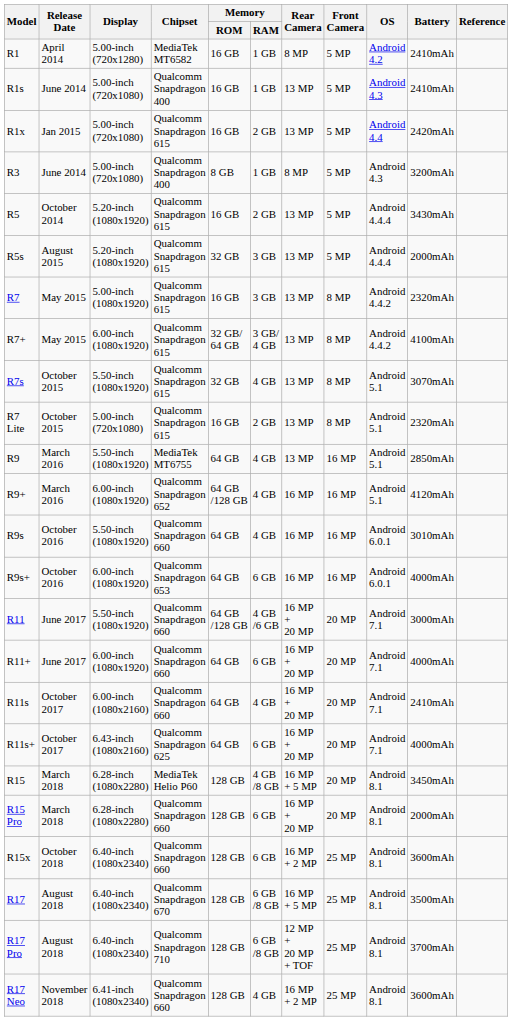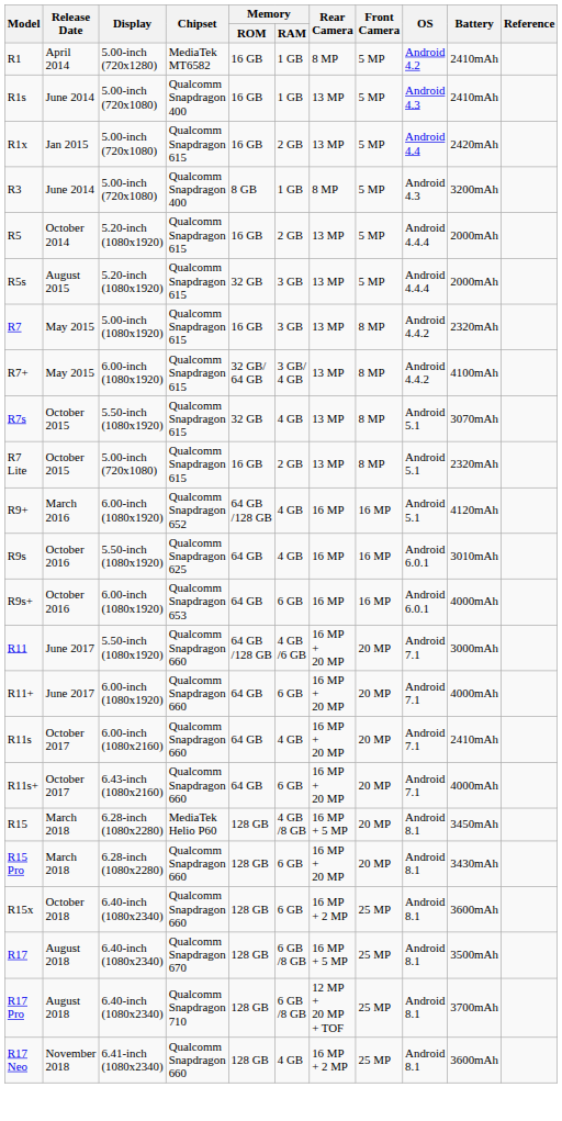 <table class="wikitable sortable">
 <tr>
 <th rowspan="2">Model</th>
 <th rowspan="2">Release Date</th>
 <th rowspan="2">Display</th>
 <th rowspan="2">Chipset</th>
 <th colspan="2">Memory</th>
 <th rowspan="2">Rear Camera</th>
 <th rowspan="2">Front Camera</th>
 <th rowspan="2">OS</th>
 <th rowspan="2">Battery</th>
 <th rowspan="2">Reference</th>
 </tr>
 <tr>
 <th>ROM</th>
 <th>RAM</th>
 </tr>
 <tr>
 <td>R1</td>
 <td>April 2014</td>
 <td>5.00-inch (720x1280)</td>
 <td>MediaTek MT6582</td>
 <td>16 GB</td>
 <td>1 GB</td>
 <td>8 MP</td>
 <td>5 MP</td>
 <td><a href='#'>Android 4.2</a></td>
 <td>2410mAh</td>
 <td></td>
 </tr>
 <tr>
 <td>R1s</td>
 <td>June 2014</td>
 <td>5.00-inch<br>(720x1080)</td>
 <td>Qualcomm Snapdragon 400</td>
 <td>16 GB</td>
 <td>1 GB</td>
 <td>13 MP</td>
 <td>5 MP</td>
 <td><a href='#'>Android 4.3</a></td>
 <td>2410mAh</td>
 <td></td>
 </tr>
 <tr>
 <td>R1x</td>
 <td>Jan 2015</td>
 <td>5.00-inch<br>(720x1080)</td>
 <td>Qualcomm Snapdragon 615</td>
 <td>16 GB</td>
 <td>2 GB</td>
 <td>13 MP</td>
 <td>5 MP</td>
 <td><a href='#'>Android 4.4</a></td>
 <td>2420mAh</td>
 <td></td>
 </tr>
 <tr>
 <td>R3</td>
 <td>June 2014</td>
 <td>5.00-inch<br>(720x1080)</td>
 <td>Qualcomm Snapdragon 400</td>
 <td>8 GB</td>
 <td>1 GB</td>
 <td>8 MP</td>
 <td>5 MP</td>
 <td>Android 4.3</td>
 <td>3200mAh</td>
 <td></td>
 </tr>
 <tr>
 <td>R5</td>
 <td>October 2014</td>
 <td>5.20-inch (1080x1920)</td>
 <td>Qualcomm Snapdragon 615</td>
 <td>16 GB</td>
 <td>2 GB</td>
 <td>13 MP</td>
 <td>5 MP</td>
 <td>Android 4.4.4</td>
-<td>3430mAh</td>
+<td>2000mAh</td>
 <td></td>
 </tr>
 <tr>
 <td>R5s</td>
 <td>August 2015</td>
 <td>5.20-inch (1080x1920)</td>
 <td>Qualcomm Snapdragon 615</td>
 <td>32 GB</td>
 <td>3 GB</td>
 <td>13 MP</td>
 <td>5 MP</td>
 <td>Android 4.4.4</td>
 <td>2000mAh</td>
 <td></td>
 </tr>
 <tr>
 <td><a href='#'>R7</a></td>
 <td>May 2015</td>
 <td>5.00-inch (1080x1920)</td>
 <td>Qualcomm Snapdragon 615</td>
 <td>16 GB</td>
 <td>3 GB</td>
 <td>13 MP</td>
 <td>8 MP</td>
 <td>Android 4.4.2</td>
 <td>2320mAh</td>
 <td></td>
 </tr>
 <tr>
 <td>R7+</td>
 <td>May 2015</td>
 <td>6.00-inch (1080x1920)</td>
 <td>Qualcomm Snapdragon 615</td>
 <td>32 GB/<br>64 GB</td>
 <td>3 GB/<br>4 GB</td>
 <td>13 MP</td>
 <td>8 MP</td>
 <td>Android 4.4.2</td>
 <td>4100mAh</td>
 <td></td>
 </tr>
 <tr>
 <td><a href='#'>R7s</a></td>
 <td>October 2015</td>
 <td>5.50-inch (1080x1920)</td>
 <td>Qualcomm Snapdragon 615</td>
 <td>32 GB</td>
 <td>4 GB</td>
 <td>13 MP</td>
 <td>8 MP</td>
 <td>Android 5.1</td>
 <td>3070mAh</td>
 <td></td>
 </tr>
 <tr>
 <td>R7 Lite</td>
 <td>October 2015</td>
 <td>5.00-inch<br>(720x1080)</td>
 <td>Qualcomm Snapdragon 615</td>
 <td>16 GB</td>
 <td>2 GB</td>
 <td>13 MP</td>
 <td>8 MP</td>
 <td>Android 5.1</td>
 <td>2320mAh</td>
 <td></td>
 </tr>
 <tr>
-<td>R9</td>
-<td>March 2016</td>
-<td>5.50-inch (1080x1920)</td>
-<td>MediaTek MT6755</td>
-<td>64 GB</td>
-<td>4 GB</td>
-<td>13 MP</td>
-<td>16 MP</td>
-<td>Android 5.1</td>
-<td>2850mAh</td>
-<td></td>
-</tr>
-<tr>
 <td>R9+</td>
 <td>March 2016</td>
 <td>6.00-inch (1080x1920)</td>
 <td>Qualcomm Snapdragon 652</td>
 <td>64 GB<br>/128 GB</td>
 <td>4 GB</td>
 <td>16 MP</td>
 <td>16 MP</td>
 <td>Android 5.1</td>
 <td>4120mAh</td>
 <td></td>
 </tr>
 <tr>
 <td>R9s</td>
 <td>October 2016</td>
 <td>5.50-inch (1080x1920)</td>
-<td>Qualcomm Snapdragon 660</td>
+<td>Qualcomm Snapdragon 625</td>
 <td>64 GB</td>
 <td>4 GB</td>
 <td>16 MP</td>
 <td>16 MP</td>
 <td>Android 6.0.1</td>
 <td>3010mAh</td>
 <td></td>
 </tr>
 <tr>
 <td>R9s+</td>
 <td>October 2016</td>
 <td>6.00-inch (1080x1920)</td>
 <td>Qualcomm Snapdragon 653</td>
 <td>64 GB</td>
 <td>6 GB</td>
 <td>16 MP</td>
 <td>16 MP</td>
 <td>Android 6.0.1</td>
 <td>4000mAh</td>
 <td></td>
 </tr>
 <tr>
 <td><a href='#'>R11</a></td>
 <td>June 2017</td>
 <td>5.50-inch (1080x1920)</td>
 <td>Qualcomm Snapdragon 660</td>
 <td>64 GB<br>/128 GB</td>
 <td>4 GB<br>/6 GB</td>
 <td>16 MP +<br>20 MP</td>
 <td>20 MP</td>
 <td>Android 7.1</td>
 <td>3000mAh</td>
 <td></td>
 </tr>
 <tr>
 <td>R11+</td>
 <td>June 2017</td>
 <td>6.00-inch (1080x1920)</td>
 <td>Qualcomm Snapdragon 660</td>
 <td>64 GB</td>
 <td>6 GB</td>
 <td>16 MP +<br>20 MP</td>
 <td>20 MP</td>
 <td>Android 7.1</td>
 <td>4000mAh</td>
 <td></td>
 </tr>
 <tr>
 <td>R11s</td>
 <td>October 2017</td>
 <td>6.00-inch (1080x2160)</td>
 <td>Qualcomm Snapdragon 660</td>
 <td>64 GB</td>
 <td>4 GB</td>
 <td>16 MP +<br>20 MP</td>
 <td>20 MP</td>
 <td>Android 7.1</td>
 <td>2410mAh</td>
 <td></td>
 </tr>
 <tr>
 <td>R11s+</td>
 <td>October 2017</td>
 <td>6.43-inch (1080x2160)</td>
-<td>Qualcomm Snapdragon 625</td>
+<td>Qualcomm Snapdragon 660</td>
 <td>64 GB</td>
 <td>6 GB</td>
 <td>16 MP +<br>20 MP</td>
 <td>20 MP</td>
 <td>Android 7.1</td>
 <td>4000mAh</td>
 <td></td>
 </tr>
 <tr>
 <td>R15</td>
 <td>March 2018</td>
 <td>6.28-inch (1080x2280)</td>
 <td>MediaTek Helio P60</td>
 <td>128 GB</td>
 <td>4 GB<br>/8 GB</td>
 <td>16 MP + 5 MP</td>
 <td>20 MP</td>
 <td>Android 8.1</td>
 <td>3450mAh</td>
 <td></td>
 </tr>
 <tr>
 <td><a href='#'>R15 Pro</a></td>
 <td>March 2018</td>
 <td>6.28-inch (1080x2280)</td>
 <td>Qualcomm Snapdragon 660</td>
 <td>128 GB</td>
 <td>6 GB</td>
 <td>16 MP +<br>20 MP</td>
 <td>20 MP</td>
 <td>Android 8.1</td>
-<td>2000mAh</td>
+<td>3430mAh</td>
 <td></td>
 </tr>
 <tr>
 <td>R15x</td>
 <td>October 2018</td>
 <td>6.40-inch (1080x2340)</td>
 <td>Qualcomm Snapdragon 660</td>
 <td>128 GB</td>
 <td>6 GB</td>
 <td>16 MP + 2 MP</td>
 <td>25 MP</td>
 <td>Android 8.1</td>
 <td>3600mAh</td>
 <td></td>
 </tr>
 <tr>
 <td><a href='#'>R17</a></td>
 <td>August 2018</td>
 <td>6.40-inch (1080x2340)</td>
 <td>Qualcomm Snapdragon 670</td>
 <td>128 GB</td>
 <td>6 GB<br>/8 GB</td>
 <td>16 MP + 5 MP</td>
 <td>25 MP</td>
 <td>Android 8.1</td>
 <td>3500mAh</td>
 <td></td>
 </tr>
 <tr>
 <td><a href='#'>R17 Pro</a></td>
 <td>August 2018</td>
 <td>6.40-inch (1080x2340)</td>
 <td>Qualcomm Snapdragon 710</td>
 <td>128 GB</td>
 <td>6 GB<br>/8 GB</td>
 <td>12 MP + 20 MP + TOF</td>
 <td>25 MP</td>
 <td>Android 8.1</td>
 <td>3700mAh</td>
 <td></td>
 </tr>
 <tr>
 <td><a href='#'>R17 Neo</a></td>
 <td>November 2018</td>
 <td>6.41-inch (1080x2340)</td>
 <td>Qualcomm Snapdragon 660</td>
 <td>128 GB</td>
 <td>4 GB</td>
 <td>16 MP + 2 MP</td>
 <td>25 MP</td>
 <td>Android 8.1</td>
 <td>3600mAh</td>
 <td></td>
 </tr>
 </table>
